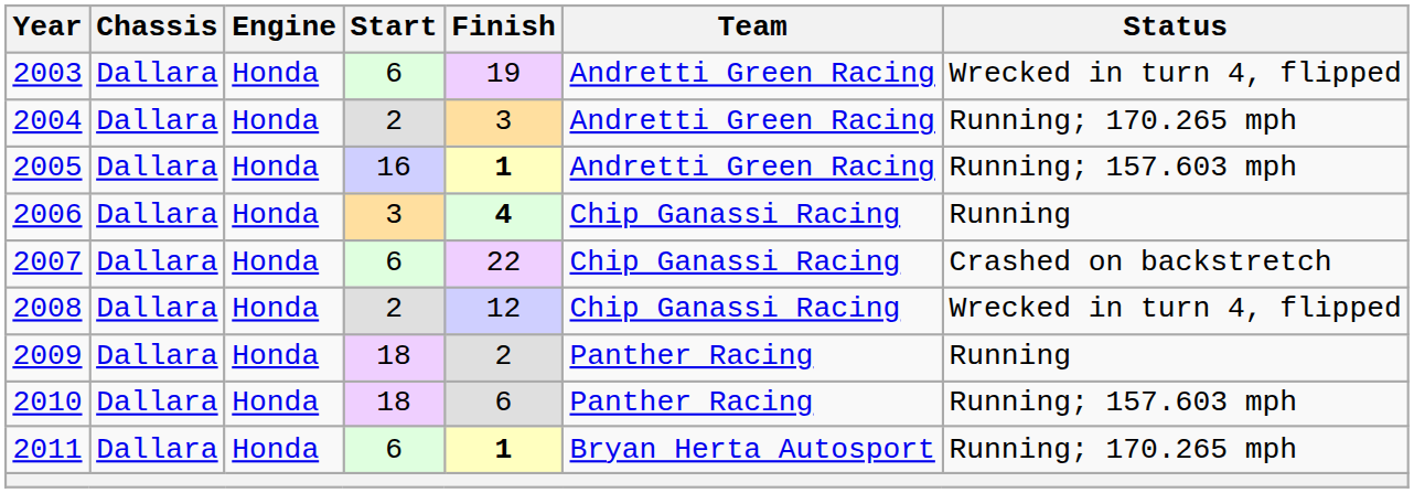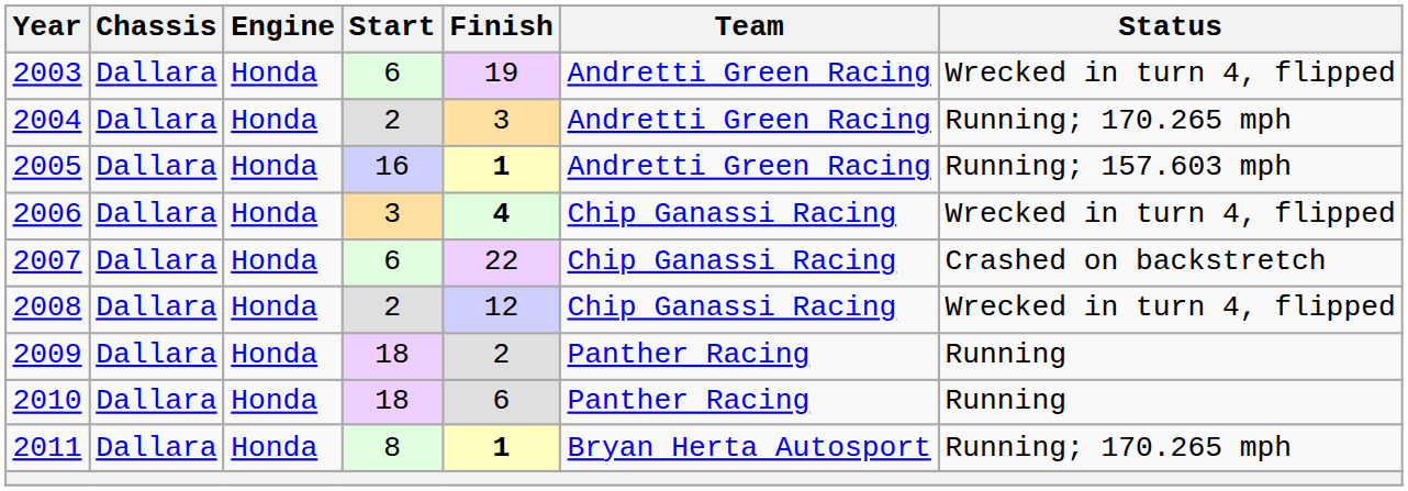 <table class="wikitable" style="font-size: 95%;">
 <tr>
 <th scope="col">Year</th>
 <th scope="col">Chassis</th>
 <th scope="col">Engine</th>
 <th scope="col">Start</th>
 <th scope="col">Finish</th>
 <th scope="col">Team</th>
 <th scope="col">Status</th>
 </tr>
 <tr>
 <td><a href='#'>2003</a></td>
 <td><a href='#'>Dallara</a></td>
 <td><a href='#'>Honda</a></td>
 <td style="text-align:center; background:#dfffdf;">6</td>
 <td style="text-align:center; background:#efcfff;">19</td>
 <td><a href='#'>Andretti Green Racing</a></td>
 <td>Wrecked in turn 4, flipped</td>
 </tr>
 <tr>
 <td><a href='#'>2004</a></td>
 <td><a href='#'>Dallara</a></td>
 <td><a href='#'>Honda</a></td>
 <td style="text-align:center; background:#dfdfdf;">2</td>
 <td style="text-align:center; background:#ffdf9f;">3</td>
 <td><a href='#'>Andretti Green Racing</a></td>
 <td>Running; 170.265 mph</td>
 </tr>
 <tr>
 <td><a href='#'>2005</a></td>
 <td><a href='#'>Dallara</a></td>
 <td><a href='#'>Honda</a></td>
 <td style="text-align:center; background:#cfcfff;">16</td>
 <td style="text-align:center; background:#ffffbf;"><strong>1</strong></td>
 <td><a href='#'>Andretti Green Racing</a></td>
 <td>Running; 157.603 mph</td>
 </tr>
 <tr>
 <td><a href='#'>2006</a></td>
 <td><a href='#'>Dallara</a></td>
 <td><a href='#'>Honda</a></td>
 <td style="text-align:center; background:#ffdf9f;">3</td>
 <td style="text-align:center; background:#dfffdf;"><strong>4</strong></td>
 <td><a href='#'>Chip Ganassi Racing</a></td>
-<td>Running</td>
+<td>Wrecked in turn 4, flipped</td>
 </tr>
 <tr>
 <td><a href='#'>2007</a></td>
 <td><a href='#'>Dallara</a></td>
 <td><a href='#'>Honda</a></td>
 <td style="text-align:center; background:#dfffdf;">6</td>
 <td style="text-align:center; background:#efcfff;">22</td>
 <td><a href='#'>Chip Ganassi Racing</a></td>
 <td>Crashed on backstretch</td>
 </tr>
 <tr>
 <td><a href='#'>2008</a></td>
 <td><a href='#'>Dallara</a></td>
 <td><a href='#'>Honda</a></td>
 <td style="text-align:center; background:#dfdfdf;">2</td>
 <td style="text-align:center; background:#cfcfff;">12</td>
 <td><a href='#'>Chip Ganassi Racing</a></td>
 <td>Wrecked in turn 4, flipped</td>
 </tr>
 <tr>
 <td><a href='#'>2009</a></td>
 <td><a href='#'>Dallara</a></td>
 <td><a href='#'>Honda</a></td>
 <td style="text-align:center; background:#efcfff;">18</td>
 <td style="text-align:center; background:#dfdfdf;">2</td>
 <td><a href='#'>Panther Racing</a></td>
 <td>Running</td>
 </tr>
 <tr>
 <td><a href='#'>2010</a></td>
 <td><a href='#'>Dallara</a></td>
 <td><a href='#'>Honda</a></td>
 <td style="text-align:center; background:#efcfff;">18</td>
 <td style="text-align:center; background:#dfdfdf;">6</td>
 <td><a href='#'>Panther Racing</a></td>
-<td>Running; 157.603 mph</td>
+<td>Running</td>
 </tr>
 <tr>
 <td><a href='#'>2011</a></td>
 <td><a href='#'>Dallara</a></td>
 <td><a href='#'>Honda</a></td>
-<td style="text-align:center; background:#dfffdf;">6</td>
+<td style="text-align:center; background:#dfffdf;">8</td>
 <td style="text-align:center; background:#ffffbf;"><strong>1</strong></td>
 <td><a href='#'>Bryan Herta Autosport</a></td>
 <td>Running; 170.265 mph</td>
 </tr>
 <tr>
 <th colspan="7"></th>
 </tr>
 </table>
